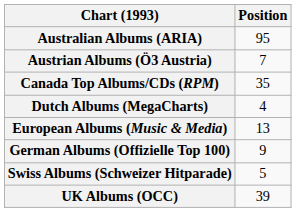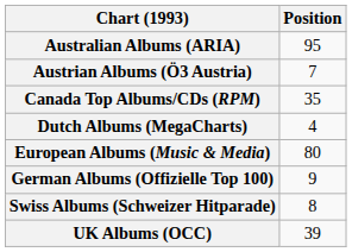 <table class="wikitable sortable plainrowheaders" style="text-align:center">
 <tr>
 <th scope="col">Chart (1993)</th>
 <th scope="col">Position</th>
 </tr>
 <tr>
 <th scope="row">Australian Albums (ARIA)</th>
 <td>95</td>
 </tr>
 <tr>
 <th scope="row">Austrian Albums (Ö3 Austria)</th>
 <td>7</td>
 </tr>
 <tr>
 <th scope="row">Canada Top Albums/CDs (<em>RPM</em>)</th>
 <td>35</td>
 </tr>
 <tr>
 <th scope="row">Dutch Albums (MegaCharts)</th>
 <td>4</td>
 </tr>
 <tr>
 <th scope="row">European Albums (<em>Music & Media</em>)</th>
-<td>13</td>
+<td>80</td>
 </tr>
 <tr>
 <th scope="row">German Albums (Offizielle Top 100)</th>
 <td>9</td>
 </tr>
 <tr>
 <th scope="row">Swiss Albums (Schweizer Hitparade)</th>
-<td>5</td>
+<td>8</td>
 </tr>
 <tr>
 <th scope="row">UK Albums (OCC)</th>
 <td>39</td>
 </tr>
 </table>
